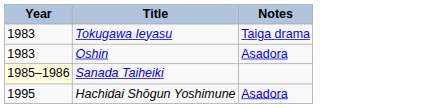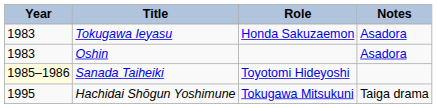 <table class="wikitable">
 <tr>
 <th style="background:#B0C4DE;">Year</th>
 <th style="background:#B0C4DE;">Title</th>
+<th style="background:#B0C4DE;">Role</th>
 <th style="background:#B0C4DE;">Notes</th>
 </tr>
 <tr>
 <td>1983</td>
 <td><em><a href='#'>Tokugawa Ieyasu</a></em></td>
-<td><a href='#'>Taiga drama</a></td>
+<td><a href='#'>Honda Sakuzaemon</a></td>
+<td><a href='#'>Asadora</a></td>
 </tr>
 <tr>
 <td>1983</td>
 <td><em><a href='#'>Oshin</a></em></td>
+<td></td>
 <td><a href='#'>Asadora</a></td>
 </tr>
 <tr>
 <td style="background: lightyellow;">1985–1986</td>
 <td><em><a href='#'>Sanada Taiheiki</a></em></td>
+<td><a href='#'>Toyotomi Hideyoshi</a></td>
 <td></td>
 </tr>
 <tr>
 <td>1995</td>
 <td><em>Hachidai Shōgun Yoshimune</em></td>
-<td><a href='#'>Asadora</a></td>
+<td><a href='#'>Tokugawa Mitsukuni</a></td>
+<td>Taiga drama</td>
 </tr>
 </table>
